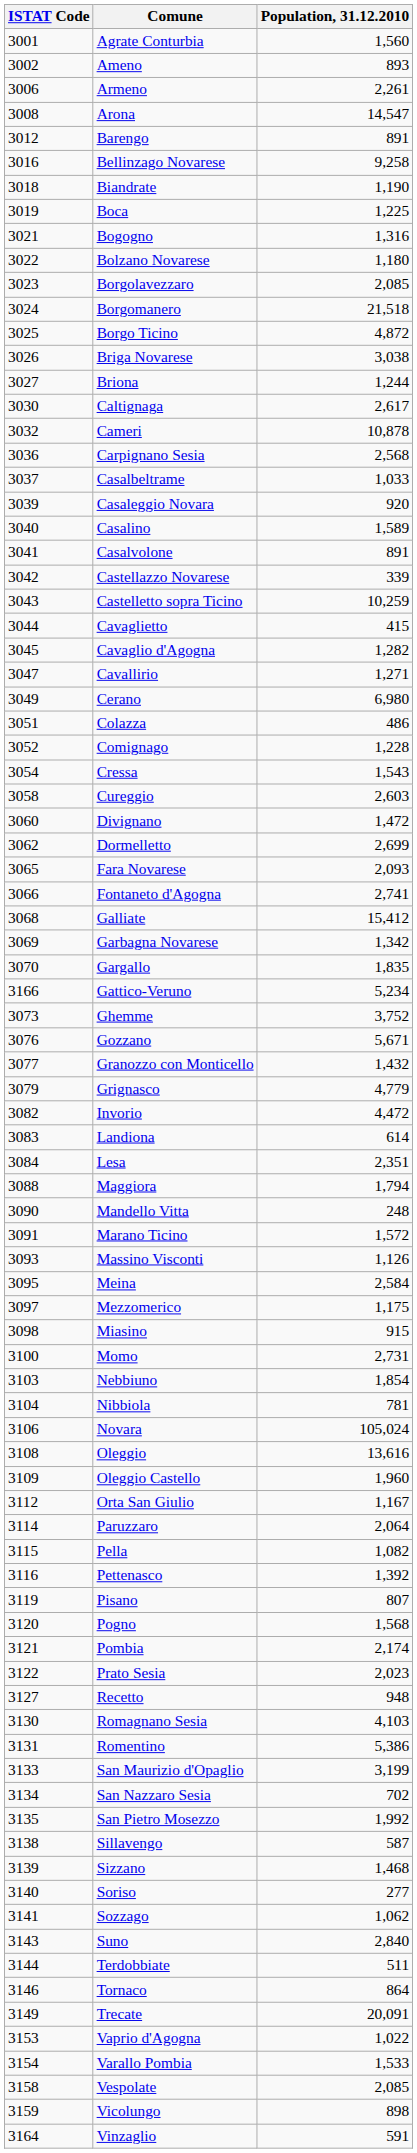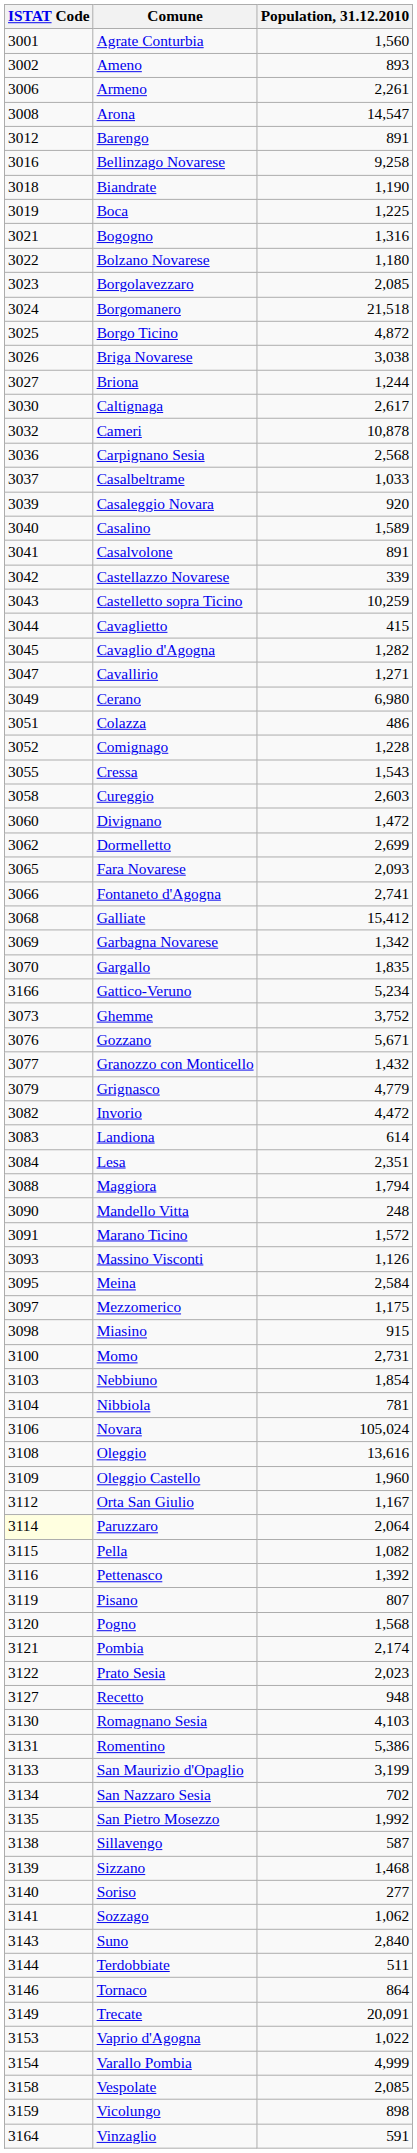 <table class="wikitable sortable">
 <tr>
 <th><a href='#'>ISTAT</a> Code</th>
 <th>Comune</th>
 <th>Population, 31.12.2010</th>
 </tr>
 <tr>
 <td>3001</td>
 <td><a href='#'>Agrate Conturbia</a></td>
 <td style="text-align:right;">1,560</td>
 </tr>
 <tr>
 <td>3002</td>
 <td><a href='#'>Ameno</a></td>
 <td style="text-align:right;">893</td>
 </tr>
 <tr>
 <td>3006</td>
 <td><a href='#'>Armeno</a></td>
 <td style="text-align:right;">2,261</td>
 </tr>
 <tr>
 <td>3008</td>
 <td><a href='#'>Arona</a></td>
 <td style="text-align:right;">14,547</td>
 </tr>
 <tr>
 <td>3012</td>
 <td><a href='#'>Barengo</a></td>
 <td style="text-align:right;">891</td>
 </tr>
 <tr>
 <td>3016</td>
 <td><a href='#'>Bellinzago Novarese</a></td>
 <td style="text-align:right;">9,258</td>
 </tr>
 <tr>
 <td>3018</td>
 <td><a href='#'>Biandrate</a></td>
 <td style="text-align:right;">1,190</td>
 </tr>
 <tr>
 <td>3019</td>
 <td><a href='#'>Boca</a></td>
 <td style="text-align:right;">1,225</td>
 </tr>
 <tr>
 <td>3021</td>
 <td><a href='#'>Bogogno</a></td>
 <td style="text-align:right;">1,316</td>
 </tr>
 <tr>
 <td>3022</td>
 <td><a href='#'>Bolzano Novarese</a></td>
 <td style="text-align:right;">1,180</td>
 </tr>
 <tr>
 <td>3023</td>
 <td><a href='#'>Borgolavezzaro</a></td>
 <td style="text-align:right;">2,085</td>
 </tr>
 <tr>
 <td>3024</td>
 <td><a href='#'>Borgomanero</a></td>
 <td style="text-align:right;">21,518</td>
 </tr>
 <tr>
 <td>3025</td>
 <td><a href='#'>Borgo Ticino</a></td>
 <td style="text-align:right;">4,872</td>
 </tr>
 <tr>
 <td>3026</td>
 <td><a href='#'>Briga Novarese</a></td>
 <td style="text-align:right;">3,038</td>
 </tr>
 <tr>
 <td>3027</td>
 <td><a href='#'>Briona</a></td>
 <td style="text-align:right;">1,244</td>
 </tr>
 <tr>
 <td>3030</td>
 <td><a href='#'>Caltignaga</a></td>
 <td style="text-align:right;">2,617</td>
 </tr>
 <tr>
 <td>3032</td>
 <td><a href='#'>Cameri</a></td>
 <td style="text-align:right;">10,878</td>
 </tr>
 <tr>
 <td>3036</td>
 <td><a href='#'>Carpignano Sesia</a></td>
 <td style="text-align:right;">2,568</td>
 </tr>
 <tr>
 <td>3037</td>
 <td><a href='#'>Casalbeltrame</a></td>
 <td style="text-align:right;">1,033</td>
 </tr>
 <tr>
 <td>3039</td>
 <td><a href='#'>Casaleggio Novara</a></td>
 <td style="text-align:right;">920</td>
 </tr>
 <tr>
 <td>3040</td>
 <td><a href='#'>Casalino</a></td>
 <td style="text-align:right;">1,589</td>
 </tr>
 <tr>
 <td>3041</td>
 <td><a href='#'>Casalvolone</a></td>
 <td style="text-align:right;">891</td>
 </tr>
 <tr>
 <td>3042</td>
 <td><a href='#'>Castellazzo Novarese</a></td>
 <td style="text-align:right;">339</td>
 </tr>
 <tr>
 <td>3043</td>
 <td><a href='#'>Castelletto sopra Ticino</a></td>
 <td style="text-align:right;">10,259</td>
 </tr>
 <tr>
 <td>3044</td>
 <td><a href='#'>Cavaglietto</a></td>
 <td style="text-align:right;">415</td>
 </tr>
 <tr>
 <td>3045</td>
 <td><a href='#'>Cavaglio d'Agogna</a></td>
 <td style="text-align:right;">1,282</td>
 </tr>
 <tr>
 <td>3047</td>
 <td><a href='#'>Cavallirio</a></td>
 <td style="text-align:right;">1,271</td>
 </tr>
 <tr>
 <td>3049</td>
 <td><a href='#'>Cerano</a></td>
 <td style="text-align:right;">6,980</td>
 </tr>
 <tr>
 <td>3051</td>
 <td><a href='#'>Colazza</a></td>
 <td style="text-align:right;">486</td>
 </tr>
 <tr>
 <td>3052</td>
 <td><a href='#'>Comignago</a></td>
 <td style="text-align:right;">1,228</td>
 </tr>
 <tr>
-<td>3054</td>
+<td>3055</td>
 <td><a href='#'>Cressa</a></td>
 <td style="text-align:right;">1,543</td>
 </tr>
 <tr>
 <td>3058</td>
 <td><a href='#'>Cureggio</a></td>
 <td style="text-align:right;">2,603</td>
 </tr>
 <tr>
 <td>3060</td>
 <td><a href='#'>Divignano</a></td>
 <td style="text-align:right;">1,472</td>
 </tr>
 <tr>
 <td>3062</td>
 <td><a href='#'>Dormelletto</a></td>
 <td style="text-align:right;">2,699</td>
 </tr>
 <tr>
 <td>3065</td>
 <td><a href='#'>Fara Novarese</a></td>
 <td style="text-align:right;">2,093</td>
 </tr>
 <tr>
 <td>3066</td>
 <td><a href='#'>Fontaneto d'Agogna</a></td>
 <td style="text-align:right;">2,741</td>
 </tr>
 <tr>
 <td>3068</td>
 <td><a href='#'>Galliate</a></td>
 <td style="text-align:right;">15,412</td>
 </tr>
 <tr>
 <td>3069</td>
 <td><a href='#'>Garbagna Novarese</a></td>
 <td style="text-align:right;">1,342</td>
 </tr>
 <tr>
 <td>3070</td>
 <td><a href='#'>Gargallo</a></td>
 <td style="text-align:right;">1,835</td>
 </tr>
 <tr>
 <td>3166</td>
 <td><a href='#'>Gattico-Veruno</a></td>
 <td style="text-align:right;">5,234</td>
 </tr>
 <tr>
 <td>3073</td>
 <td><a href='#'>Ghemme</a></td>
 <td style="text-align:right;">3,752</td>
 </tr>
 <tr>
 <td>3076</td>
 <td><a href='#'>Gozzano</a></td>
 <td style="text-align:right;">5,671</td>
 </tr>
 <tr>
 <td>3077</td>
 <td><a href='#'>Granozzo con Monticello</a></td>
 <td style="text-align:right;">1,432</td>
 </tr>
 <tr>
 <td>3079</td>
 <td><a href='#'>Grignasco</a></td>
 <td style="text-align:right;">4,779</td>
 </tr>
 <tr>
 <td>3082</td>
 <td><a href='#'>Invorio</a></td>
 <td style="text-align:right;">4,472</td>
 </tr>
 <tr>
 <td>3083</td>
 <td><a href='#'>Landiona</a></td>
 <td style="text-align:right;">614</td>
 </tr>
 <tr>
 <td>3084</td>
 <td><a href='#'>Lesa</a></td>
 <td style="text-align:right;">2,351</td>
 </tr>
 <tr>
 <td>3088</td>
 <td><a href='#'>Maggiora</a></td>
 <td style="text-align:right;">1,794</td>
 </tr>
 <tr>
 <td>3090</td>
 <td><a href='#'>Mandello Vitta</a></td>
 <td style="text-align:right;">248</td>
 </tr>
 <tr>
 <td>3091</td>
 <td><a href='#'>Marano Ticino</a></td>
 <td style="text-align:right;">1,572</td>
 </tr>
 <tr>
 <td>3093</td>
 <td><a href='#'>Massino Visconti</a></td>
 <td style="text-align:right;">1,126</td>
 </tr>
 <tr>
 <td>3095</td>
 <td><a href='#'>Meina</a></td>
 <td style="text-align:right;">2,584</td>
 </tr>
 <tr>
 <td>3097</td>
 <td><a href='#'>Mezzomerico</a></td>
 <td style="text-align:right;">1,175</td>
 </tr>
 <tr>
 <td>3098</td>
 <td><a href='#'>Miasino</a></td>
 <td style="text-align:right;">915</td>
 </tr>
 <tr>
 <td>3100</td>
 <td><a href='#'>Momo</a></td>
 <td style="text-align:right;">2,731</td>
 </tr>
 <tr>
 <td>3103</td>
 <td><a href='#'>Nebbiuno</a></td>
 <td style="text-align:right;">1,854</td>
 </tr>
 <tr>
 <td>3104</td>
 <td><a href='#'>Nibbiola</a></td>
 <td style="text-align:right;">781</td>
 </tr>
 <tr>
 <td>3106</td>
 <td><a href='#'>Novara</a></td>
 <td style="text-align:right;">105,024</td>
 </tr>
 <tr>
 <td>3108</td>
 <td><a href='#'>Oleggio</a></td>
 <td style="text-align:right;">13,616</td>
 </tr>
 <tr>
 <td>3109</td>
 <td><a href='#'>Oleggio Castello</a></td>
 <td style="text-align:right;">1,960</td>
 </tr>
 <tr>
 <td>3112</td>
 <td><a href='#'>Orta San Giulio</a></td>
 <td style="text-align:right;">1,167</td>
 </tr>
 <tr>
-<td>3114</td>
+<td style="background: lightyellow;">3114</td>
 <td><a href='#'>Paruzzaro</a></td>
 <td style="text-align:right;">2,064</td>
 </tr>
 <tr>
 <td>3115</td>
 <td><a href='#'>Pella</a></td>
 <td style="text-align:right;">1,082</td>
 </tr>
 <tr>
 <td>3116</td>
 <td><a href='#'>Pettenasco</a></td>
 <td style="text-align:right;">1,392</td>
 </tr>
 <tr>
 <td>3119</td>
 <td><a href='#'>Pisano</a></td>
 <td style="text-align:right;">807</td>
 </tr>
 <tr>
 <td>3120</td>
 <td><a href='#'>Pogno</a></td>
 <td style="text-align:right;">1,568</td>
 </tr>
 <tr>
 <td>3121</td>
 <td><a href='#'>Pombia</a></td>
 <td style="text-align:right;">2,174</td>
 </tr>
 <tr>
 <td>3122</td>
 <td><a href='#'>Prato Sesia</a></td>
 <td style="text-align:right;">2,023</td>
 </tr>
 <tr>
 <td>3127</td>
 <td><a href='#'>Recetto</a></td>
 <td style="text-align:right;">948</td>
 </tr>
 <tr>
 <td>3130</td>
 <td><a href='#'>Romagnano Sesia</a></td>
 <td style="text-align:right;">4,103</td>
 </tr>
 <tr>
 <td>3131</td>
 <td><a href='#'>Romentino</a></td>
 <td style="text-align:right;">5,386</td>
 </tr>
 <tr>
 <td>3133</td>
 <td><a href='#'>San Maurizio d'Opaglio</a></td>
 <td style="text-align:right;">3,199</td>
 </tr>
 <tr>
 <td>3134</td>
 <td><a href='#'>San Nazzaro Sesia</a></td>
 <td style="text-align:right;">702</td>
 </tr>
 <tr>
 <td>3135</td>
 <td><a href='#'>San Pietro Mosezzo</a></td>
 <td style="text-align:right;">1,992</td>
 </tr>
 <tr>
 <td>3138</td>
 <td><a href='#'>Sillavengo</a></td>
 <td style="text-align:right;">587</td>
 </tr>
 <tr>
 <td>3139</td>
 <td><a href='#'>Sizzano</a></td>
 <td style="text-align:right;">1,468</td>
 </tr>
 <tr>
 <td>3140</td>
 <td><a href='#'>Soriso</a></td>
 <td style="text-align:right;">277</td>
 </tr>
 <tr>
 <td>3141</td>
 <td><a href='#'>Sozzago</a></td>
 <td style="text-align:right;">1,062</td>
 </tr>
 <tr>
 <td>3143</td>
 <td><a href='#'>Suno</a></td>
 <td style="text-align:right;">2,840</td>
 </tr>
 <tr>
 <td>3144</td>
 <td><a href='#'>Terdobbiate</a></td>
 <td style="text-align:right;">511</td>
 </tr>
 <tr>
 <td>3146</td>
 <td><a href='#'>Tornaco</a></td>
 <td style="text-align:right;">864</td>
 </tr>
 <tr>
 <td>3149</td>
 <td><a href='#'>Trecate</a></td>
 <td style="text-align:right;">20,091</td>
 </tr>
 <tr>
 <td>3153</td>
 <td><a href='#'>Vaprio d'Agogna</a></td>
 <td style="text-align:right;">1,022</td>
 </tr>
 <tr>
 <td>3154</td>
 <td><a href='#'>Varallo Pombia</a></td>
-<td style="text-align:right;">1,533</td>
+<td style="text-align:right;">4,999</td>
 </tr>
 <tr>
 <td>3158</td>
 <td><a href='#'>Vespolate</a></td>
 <td style="text-align:right;">2,085</td>
 </tr>
 <tr>
 <td>3159</td>
 <td><a href='#'>Vicolungo</a></td>
 <td style="text-align:right;">898</td>
 </tr>
 <tr>
 <td>3164</td>
 <td><a href='#'>Vinzaglio</a></td>
 <td style="text-align:right;">591</td>
 </tr>
 </table>
